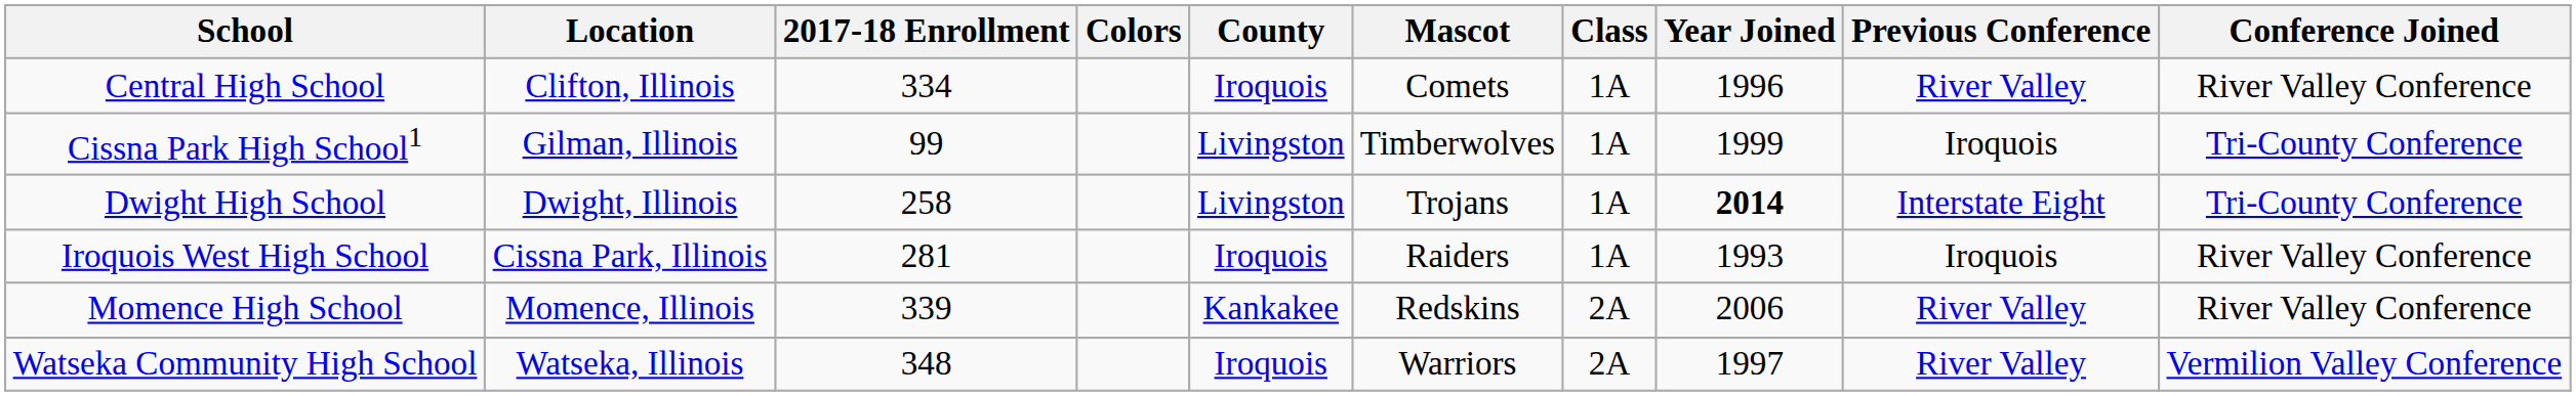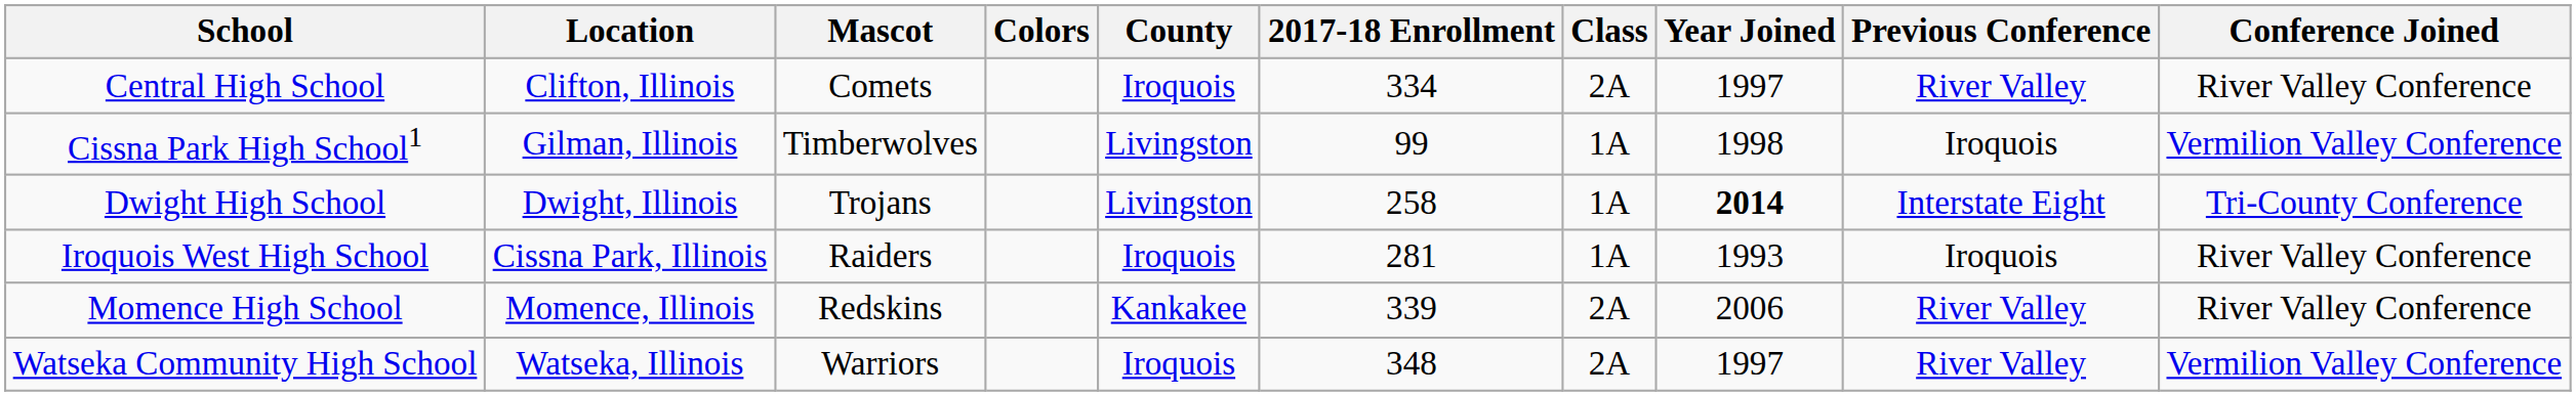 <table class="wikitable" style="text-align:center;">
 <tr>
 <th>School</th>
 <th>Location</th>
-<th>2017-18 Enrollment</th>
+<th>Mascot</th>
 <th>Colors</th>
 <th>County</th>
-<th>Mascot</th>
+<th>2017-18 Enrollment</th>
 <th>Class</th>
 <th>Year Joined</th>
 <th>Previous Conference</th>
 <th>Conference Joined</th>
 </tr>
 <tr>
 <td><a href='#'>Central High School</a></td>
 <td><a href='#'>Clifton, Illinois</a></td>
-<td>334</td>
+<td>Comets</td>
 <td> </td>
 <td><a href='#'>Iroquois</a></td>
-<td>Comets</td>
-<td>1A</td>
-<td>1996</td>
+<td>334</td>
+<td>2A</td>
+<td>1997</td>
 <td><a href='#'>River Valley</a></td>
 <td>River Valley Conference</td>
 </tr>
 <tr>
 <td><a href='#'>Cissna Park High School</a><sup>1</sup></td>
 <td><a href='#'>Gilman, Illinois</a></td>
-<td>99</td>
+<td>Timberwolves</td>
 <td> </td>
 <td><a href='#'>Livingston</a></td>
-<td>Timberwolves</td>
+<td>99</td>
 <td>1A</td>
-<td>1999</td>
+<td>1998</td>
 <td>Iroquois</td>
-<td><a href='#'>Tri-County Conference</a></td>
+<td><a href='#'>Vermilion Valley Conference</a></td>
 </tr>
 <tr>
 <td><a href='#'>Dwight High School</a></td>
 <td><a href='#'>Dwight, Illinois</a></td>
-<td>258</td>
+<td>Trojans</td>
 <td> </td>
 <td><a href='#'>Livingston</a></td>
-<td>Trojans</td>
+<td>258</td>
 <td>1A</td>
 <td><strong>2014</strong></td>
 <td><a href='#'>Interstate Eight</a></td>
 <td><a href='#'>Tri-County Conference</a></td>
 </tr>
 <tr>
 <td><a href='#'>Iroquois West High School</a></td>
 <td><a href='#'>Cissna Park, Illinois</a></td>
-<td>281</td>
+<td>Raiders</td>
 <td> </td>
 <td><a href='#'>Iroquois</a></td>
-<td>Raiders</td>
+<td>281</td>
 <td>1A</td>
 <td>1993</td>
 <td>Iroquois</td>
 <td>River Valley Conference</td>
 </tr>
 <tr>
 <td><a href='#'>Momence High School</a></td>
 <td><a href='#'>Momence, Illinois</a></td>
-<td>339</td>
+<td>Redskins</td>
 <td> </td>
 <td><a href='#'>Kankakee</a></td>
-<td>Redskins</td>
+<td>339</td>
 <td>2A</td>
 <td>2006</td>
 <td><a href='#'>River Valley</a></td>
 <td>River Valley Conference</td>
 </tr>
 <tr>
 <td><a href='#'>Watseka Community High School</a></td>
 <td><a href='#'>Watseka, Illinois</a></td>
-<td>348</td>
+<td>Warriors</td>
 <td> </td>
 <td><a href='#'>Iroquois</a></td>
-<td>Warriors</td>
+<td>348</td>
 <td>2A</td>
 <td>1997</td>
 <td><a href='#'>River Valley</a></td>
 <td><a href='#'>Vermilion Valley Conference</a></td>
 </tr>
 </table>
